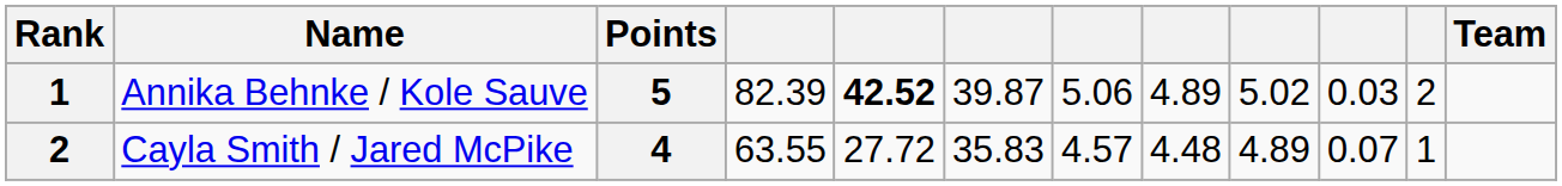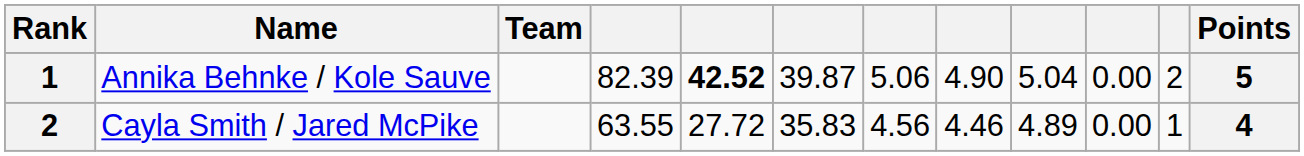 <table class="wikitable sortable" style="text-align:center">
 <tr>
 <th>Rank</th>
 <th>Name</th>
-<th>Points</th>
+<th>Team</th>
 <th></th>
 <th></th>
 <th></th>
 <th></th>
 <th></th>
 <th></th>
 <th></th>
 <th></th>
-<th>Team</th>
+<th>Points</th>
 </tr>
 <tr>
 <th>1</th>
 <td align=left><a href='#'>Annika Behnke</a> / <a href='#'>Kole Sauve</a></td>
-<th>5</th>
+<td align=left></td>
 <td>82.39</td>
 <td><strong>42.52</strong></td>
 <td>39.87</td>
 <td>5.06</td>
-<td>4.89</td>
-<td>5.02</td>
-<td>0.03</td>
+<td>4.90</td>
+<td>5.04</td>
+<td>0.00</td>
 <td>2</td>
-<td align=left></td>
+<th>5</th>
 </tr>
 <tr>
 <th>2</th>
 <td align=left><a href='#'>Cayla Smith</a> / <a href='#'>Jared McPike</a></td>
-<th>4</th>
+<td align=left></td>
 <td>63.55</td>
 <td>27.72</td>
 <td>35.83</td>
-<td>4.57</td>
-<td>4.48</td>
+<td>4.56</td>
+<td>4.46</td>
 <td>4.89</td>
-<td>0.07</td>
+<td>0.00</td>
 <td>1</td>
-<td align=left></td>
+<th>4</th>
 </tr>
 </table>
